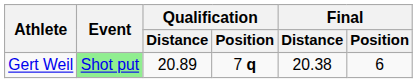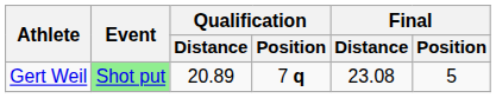 <table class=wikitable style="font-size:90%; text-align:center">
 <tr>
 <th rowspan=2>Athlete</th>
 <th rowspan=2>Event</th>
 <th colspan=2>Qualification</th>
 <th colspan=2>Final</th>
 </tr>
 <tr style=font-size:95%>
 <th>Distance</th>
 <th>Position</th>
 <th>Distance</th>
 <th>Position</th>
 </tr>
 <tr align=center>
 <td align=left><a href='#'>Gert Weil</a></td>
 <td align=left style="background: lightgreen;"><a href='#'>Shot put</a></td>
 <td>20.89</td>
 <td>7 <strong>q</strong></td>
-<td>20.38</td>
-<td>6</td>
+<td>23.08</td>
+<td>5</td>
 </tr>
 </table>
